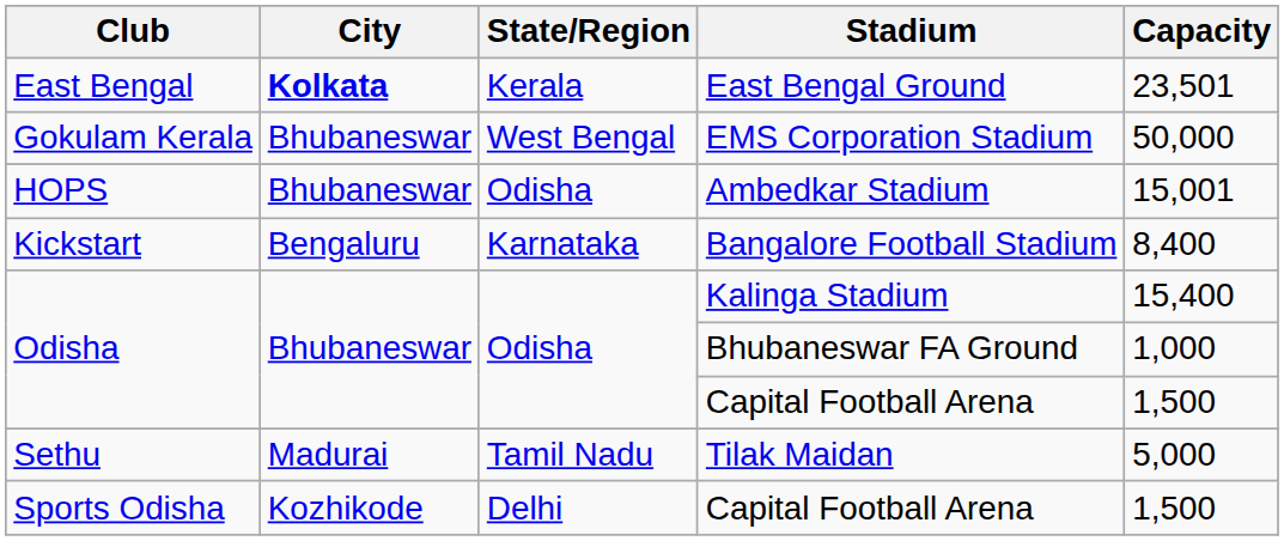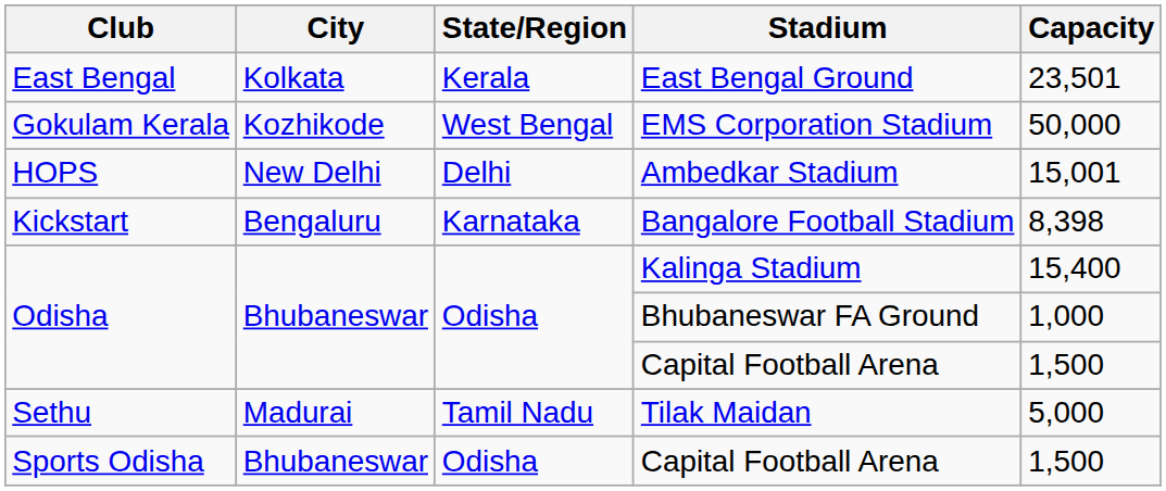 <table class="wikitable sortable">
 <tr>
 <th>Club</th>
 <th>City</th>
 <th>State/Region</th>
 <th>Stadium</th>
 <th>Capacity</th>
 </tr>
 <tr>
 <td><a href='#'>East Bengal</a></td>
-<td><strong><a href='#'>Kolkata</a></strong></td>
+<td><a href='#'>Kolkata</a></td>
 <td><a href='#'>Kerala</a></td>
 <td><a href='#'>East Bengal Ground</a></td>
 <td>23,501</td>
 </tr>
 <tr>
 <td><a href='#'>Gokulam Kerala</a></td>
-<td><a href='#'>Bhubaneswar</a></td>
+<td><a href='#'>Kozhikode</a></td>
 <td><a href='#'>West Bengal</a></td>
 <td><a href='#'>EMS Corporation Stadium</a></td>
 <td>50,000</td>
 </tr>
 <tr>
 <td><a href='#'>HOPS</a></td>
-<td><a href='#'>Bhubaneswar</a></td>
-<td><a href='#'>Odisha</a></td>
+<td><a href='#'>New Delhi</a></td>
+<td><a href='#'>Delhi</a></td>
 <td><a href='#'>Ambedkar Stadium</a></td>
 <td>15,001</td>
 </tr>
 <tr>
 <td><a href='#'>Kickstart</a></td>
 <td><a href='#'>Bengaluru</a></td>
 <td><a href='#'>Karnataka</a></td>
 <td><a href='#'>Bangalore Football Stadium</a></td>
-<td>8,400</td>
+<td>8,398</td>
 </tr>
 <tr>
 <td rowspan="3"><a href='#'>Odisha</a></td>
 <td rowspan="3"><a href='#'>Bhubaneswar</a></td>
 <td rowspan="3"><a href='#'>Odisha</a></td>
 <td><a href='#'>Kalinga Stadium</a></td>
 <td>15,400</td>
 </tr>
 <tr>
 <td>Bhubaneswar FA Ground</td>
 <td>1,000</td>
 </tr>
 <tr>
 <td>Capital Football Arena</td>
 <td>1,500</td>
 </tr>
 <tr>
 <td><a href='#'>Sethu</a></td>
 <td><a href='#'>Madurai</a></td>
 <td><a href='#'>Tamil Nadu</a></td>
 <td><a href='#'>Tilak Maidan</a></td>
 <td>5,000</td>
 </tr>
 <tr>
 <td><a href='#'>Sports Odisha</a></td>
-<td><a href='#'>Kozhikode</a></td>
-<td><a href='#'>Delhi</a></td>
+<td><a href='#'>Bhubaneswar</a></td>
+<td><a href='#'>Odisha</a></td>
 <td>Capital Football Arena</td>
 <td>1,500</td>
 </tr>
 </table>
